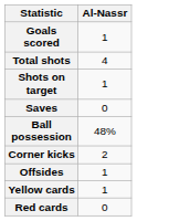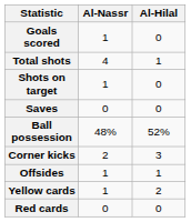 <table class="wikitable plainrowheaders" style="text-align:center">
 <tr>
 <th scope="col" style="width:100px">Statistic</th>
 <th scope="col" style="width:70px">Al-Nassr</th>
+<th scope="col" style="width:70px">Al-Hilal</th>
 </tr>
 <tr>
 <th scope=row>Goals scored</th>
 <td>1</td>
+<td>0</td>
 </tr>
 <tr>
 <th scope=row>Total shots</th>
 <td>4</td>
+<td>1</td>
 </tr>
 <tr>
 <th scope=row>Shots on target</th>
 <td>1</td>
+<td>0</td>
 </tr>
 <tr>
 <th scope=row>Saves</th>
+<td>0</td>
 <td>0</td>
 </tr>
 <tr>
 <th scope=row>Ball possession</th>
 <td>48%</td>
+<td>52%</td>
 </tr>
 <tr>
 <th scope=row>Corner kicks</th>
 <td>2</td>
+<td>3</td>
 </tr>
 <tr>
 <th scope=row>Offsides</th>
+<td>1</td>
 <td>1</td>
 </tr>
 <tr>
 <th scope=row>Yellow cards</th>
 <td>1</td>
+<td>2</td>
 </tr>
 <tr>
 <th scope=row>Red cards</th>
 <td>0</td>
+<td>0</td>
 </tr>
 </table>
